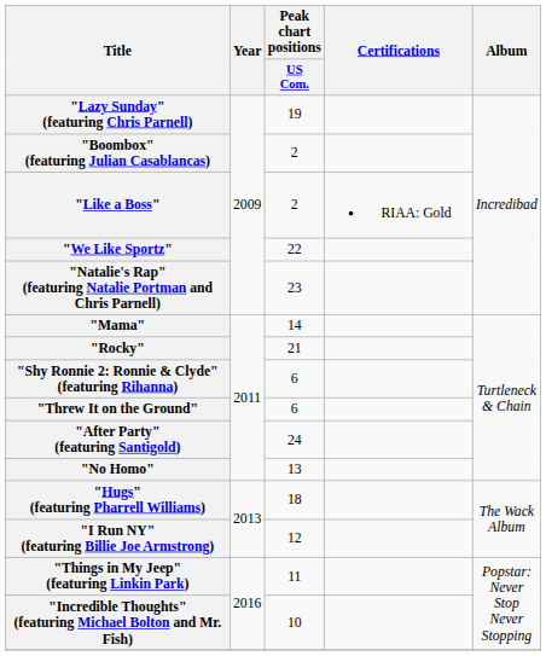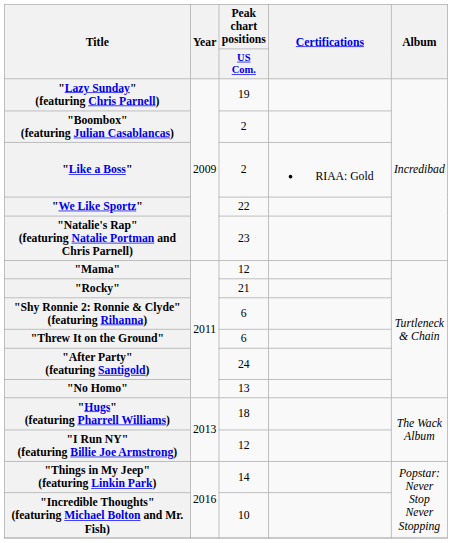 <table class="wikitable plainrowheaders" style="text-align:center;">
 <tr>
 <th scope="col" rowspan="2" style="width:20em;">Title</th>
 <th scope="col" rowspan="2">Year</th>
 <th scope="col">Peak chart positions</th>
 <th scope="col" rowspan="2" style="width:12em;"><a href='#'>Certifications</a></th>
 <th scope="col" rowspan="2">Album</th>
 </tr>
 <tr>
 <th scope="col" style="width:2.5em;font-size:90%;"><a href='#'>US<br>Com.</a><br></th>
 </tr>
 <tr>
 <th scope="row">"<a href='#'>Lazy Sunday</a>"<br><span>(featuring <a href='#'>Chris Parnell</a>)</span></th>
 <td rowspan="5">2009</td>
 <td>19</td>
 <td></td>
 <td rowspan="5"><em>Incredibad</em></td>
 </tr>
 <tr>
 <th scope="row">"Boombox"<br><span>(featuring <a href='#'>Julian Casablancas</a>)</span></th>
 <td>2</td>
 <td></td>
 </tr>
 <tr>
 <th scope="row">"<a href='#'>Like a Boss</a>"</th>
 <td>2</td>
 <td><br><ul><li>RIAA: Gold</li></ul></td>
 </tr>
 <tr>
 <th scope="row">"<a href='#'>We Like Sportz</a>"</th>
 <td>22</td>
 <td></td>
 </tr>
 <tr>
 <th scope="row">"Natalie's Rap"<br><span>(featuring <a href='#'>Natalie Portman</a> and Chris Parnell)</span></th>
 <td>23</td>
 <td></td>
 </tr>
 <tr>
 <th scope="row">"Mama"</th>
 <td rowspan="6">2011</td>
-<td>14</td>
+<td>12</td>
 <td></td>
 <td rowspan="6"><em>Turtleneck & Chain</em></td>
 </tr>
 <tr>
 <th scope="row">"Rocky"</th>
 <td>21</td>
 <td></td>
 </tr>
 <tr>
 <th scope="row">"Shy Ronnie 2: Ronnie & Clyde"<br><span>(featuring <a href='#'>Rihanna</a>)</span></th>
 <td>6</td>
 <td></td>
 </tr>
 <tr>
 <th scope="row">"Threw It on the Ground"</th>
 <td>6</td>
 <td></td>
 </tr>
 <tr>
 <th scope="row">"After Party"<br><span>(featuring <a href='#'>Santigold</a>)</span></th>
 <td>24</td>
 <td></td>
 </tr>
 <tr>
 <th scope="row">"No Homo"</th>
 <td>13</td>
 <td></td>
 </tr>
 <tr>
 <th scope="row">"<a href='#'>Hugs</a>"<br><span>(featuring <a href='#'>Pharrell Williams</a>)</span></th>
 <td rowspan="2">2013</td>
 <td>18</td>
 <td></td>
 <td rowspan="2"><em>The Wack Album</em></td>
 </tr>
 <tr>
 <th scope="row">"I Run NY"<br><span>(featuring <a href='#'>Billie Joe Armstrong</a>)</span></th>
 <td>12</td>
 <td></td>
 </tr>
 <tr>
 <th scope="row">"Things in My Jeep"<br><span>(featuring <a href='#'>Linkin Park</a>)</span></th>
 <td rowspan="2">2016</td>
-<td>11</td>
+<td>14</td>
 <td></td>
 <td rowspan="2"><em>Popstar: Never Stop Never Stopping</em></td>
 </tr>
 <tr>
 <th scope="row">"Incredible Thoughts"<br><span>(featuring <a href='#'>Michael Bolton</a> and Mr. Fish)</span></th>
 <td>10</td>
 <td></td>
 </tr>
 <tr>
 </tr>
 </table>
